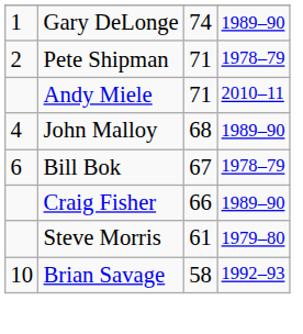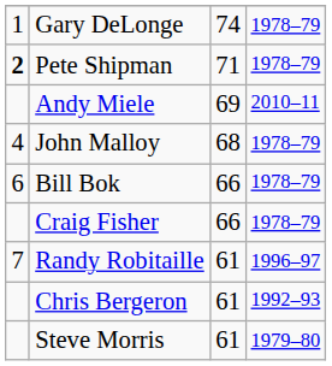 <table class="wikitable">
 <tr>
 </tr>
 <tr>
 <td>1</td>
 <td>Gary DeLonge</td>
 <td>74</td>
-<td style="font-size:80%;"><a href='#'>1989–90</a></td>
+<td style="font-size:80%;"><a href='#'>1978–79</a></td>
 </tr>
 <tr>
-<td>2</td>
+<td><strong>2</strong></td>
 <td>Pete Shipman</td>
 <td>71</td>
 <td style="font-size:80%;"><a href='#'>1978–79</a></td>
 </tr>
 <tr>
 <td></td>
 <td><a href='#'>Andy Miele</a></td>
-<td>71</td>
+<td>69</td>
 <td style="font-size:80%;"><a href='#'>2010–11</a></td>
 </tr>
 <tr>
 <td>4</td>
 <td>John Malloy</td>
 <td>68</td>
-<td style="font-size:80%;"><a href='#'>1989–90</a></td>
+<td style="font-size:80%;"><a href='#'>1978–79</a></td>
 </tr>
 <tr>
 <td>6</td>
 <td>Bill Bok</td>
-<td>67</td>
+<td>66</td>
 <td style="font-size:80%;"><a href='#'>1978–79</a></td>
 </tr>
 <tr>
 <td></td>
 <td><a href='#'>Craig Fisher</a></td>
 <td>66</td>
-<td style="font-size:80%;"><a href='#'>1989–90</a></td>
+<td style="font-size:80%;"><a href='#'>1978–79</a></td>
+</tr>
+<tr>
+<td>7</td>
+<td><a href='#'>Randy Robitaille</a></td>
+<td>61</td>
+<td style="font-size:80%;"><a href='#'>1996–97</a></td>
+</tr>
+<tr>
+<td></td>
+<td><a href='#'>Chris Bergeron</a></td>
+<td>61</td>
+<td style="font-size:80%;"><a href='#'>1992–93</a></td>
 </tr>
 <tr>
 <td></td>
 <td>Steve Morris</td>
 <td>61</td>
 <td style="font-size:80%;"><a href='#'>1979–80</a></td>
 </tr>
-<tr>
-<td>10</td>
-<td><a href='#'>Brian Savage</a></td>
-<td>58</td>
-<td style="font-size:80%;"><a href='#'>1992–93</a></td>
-</tr>
 </table>
